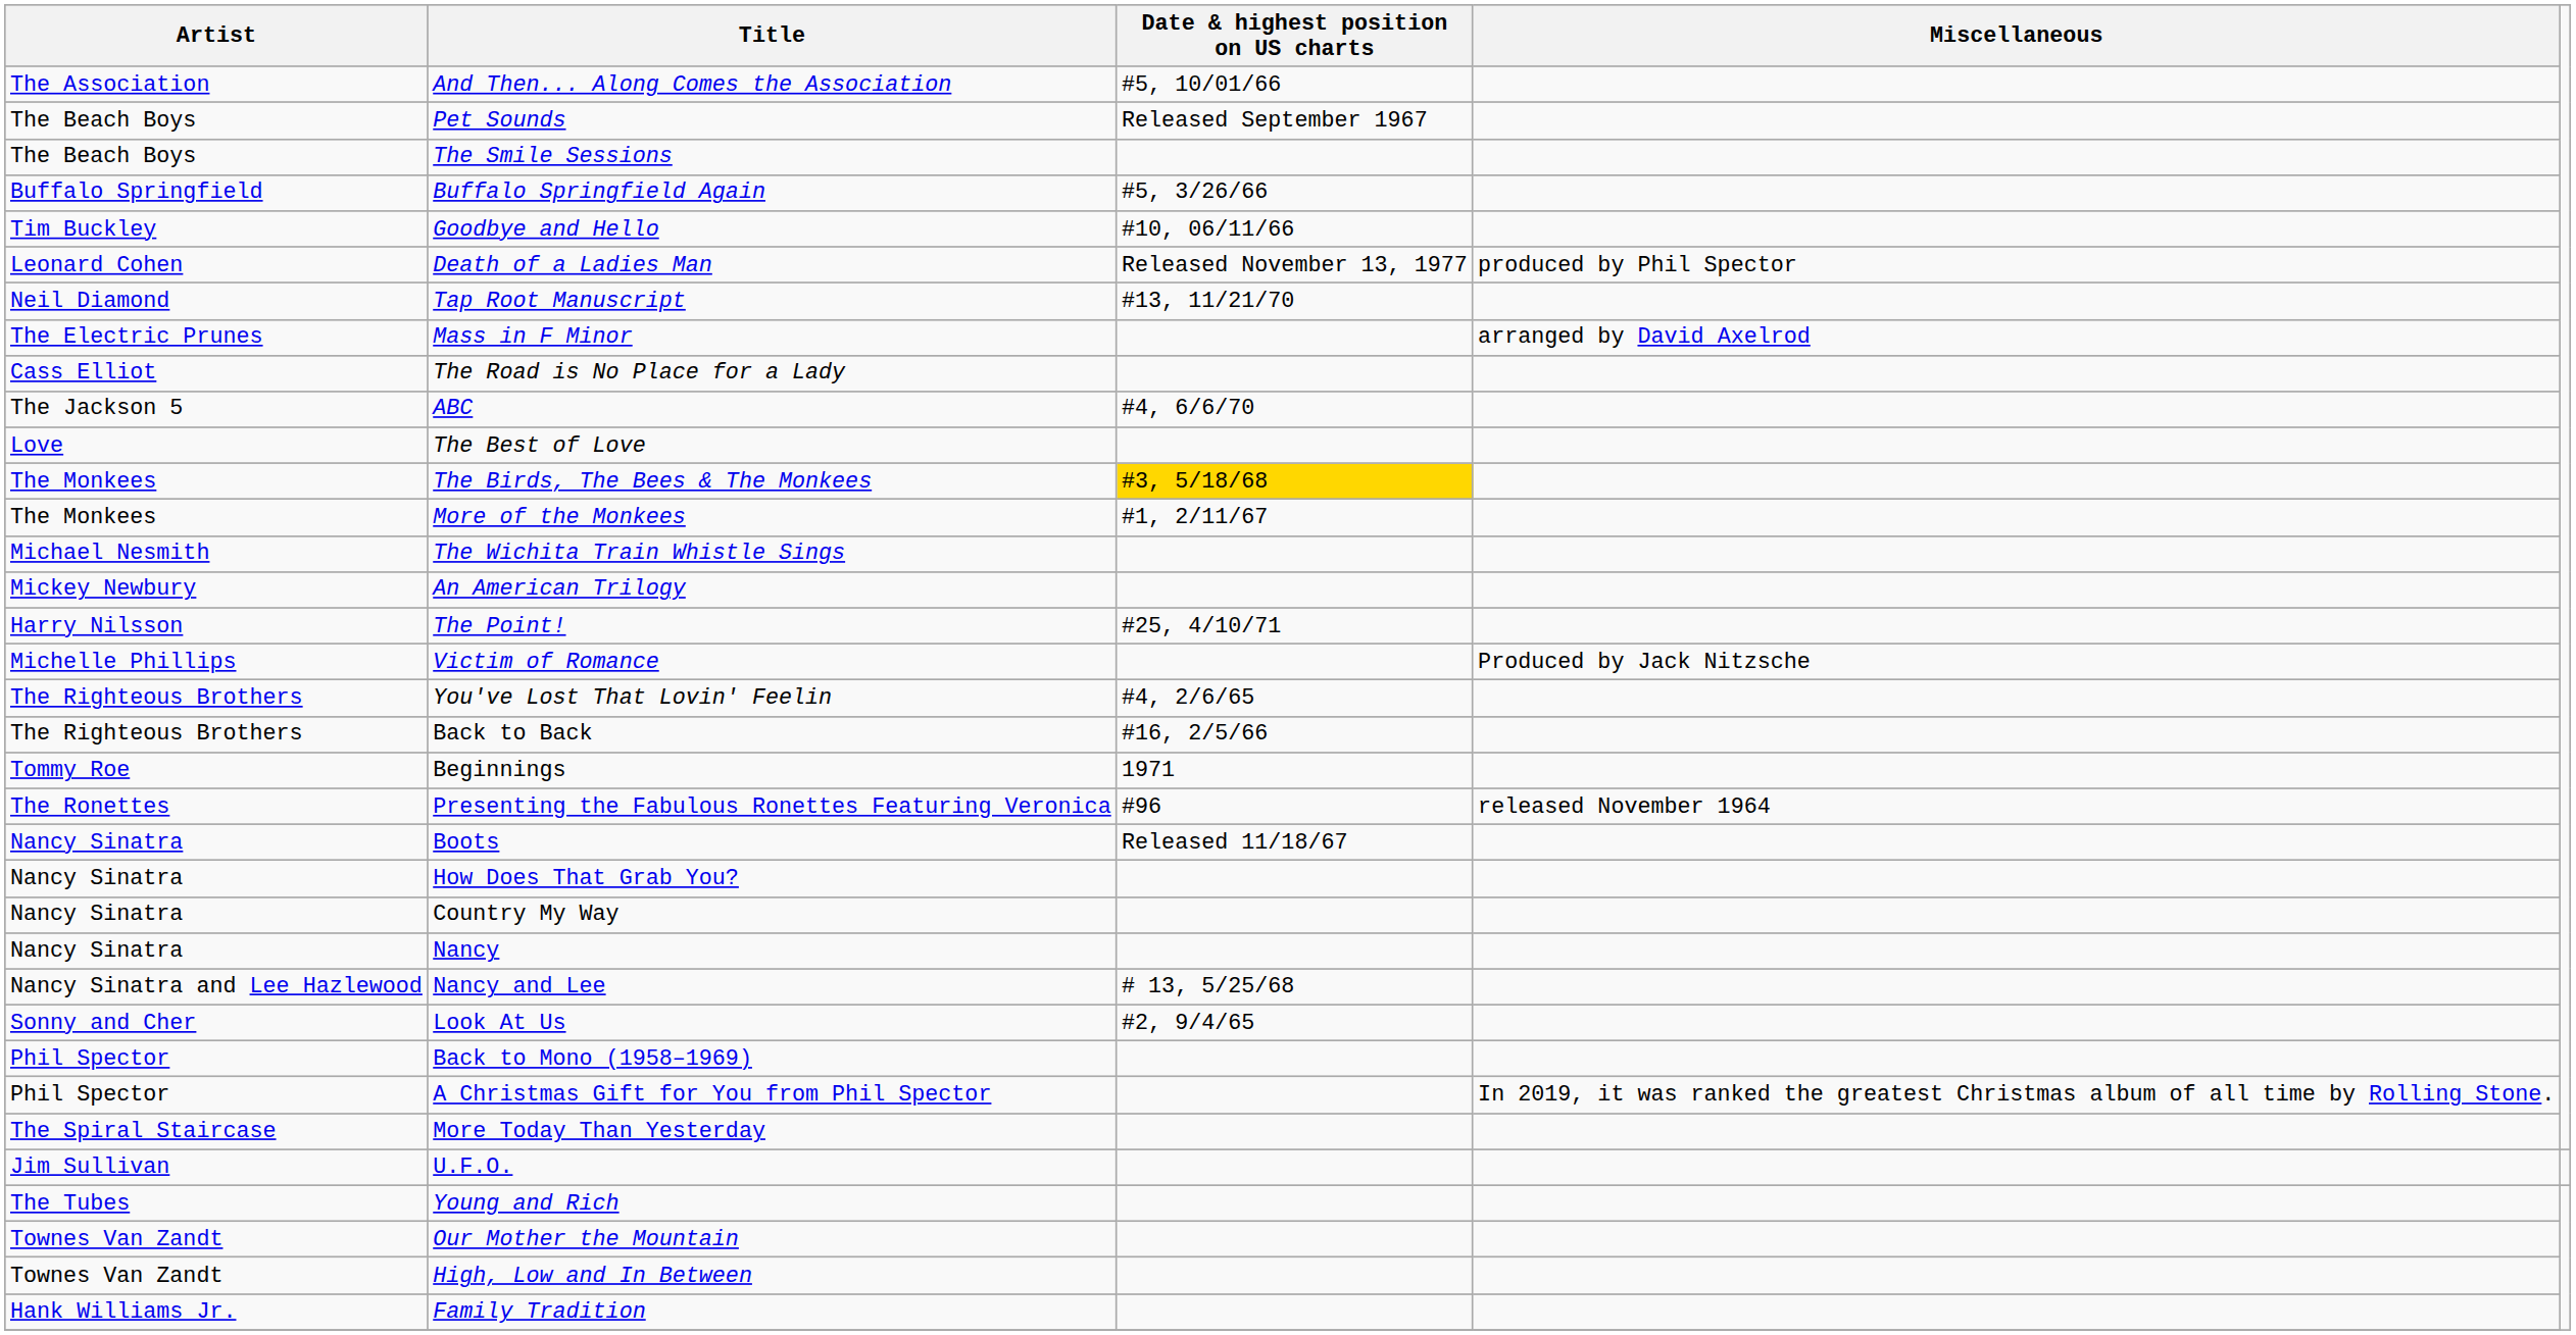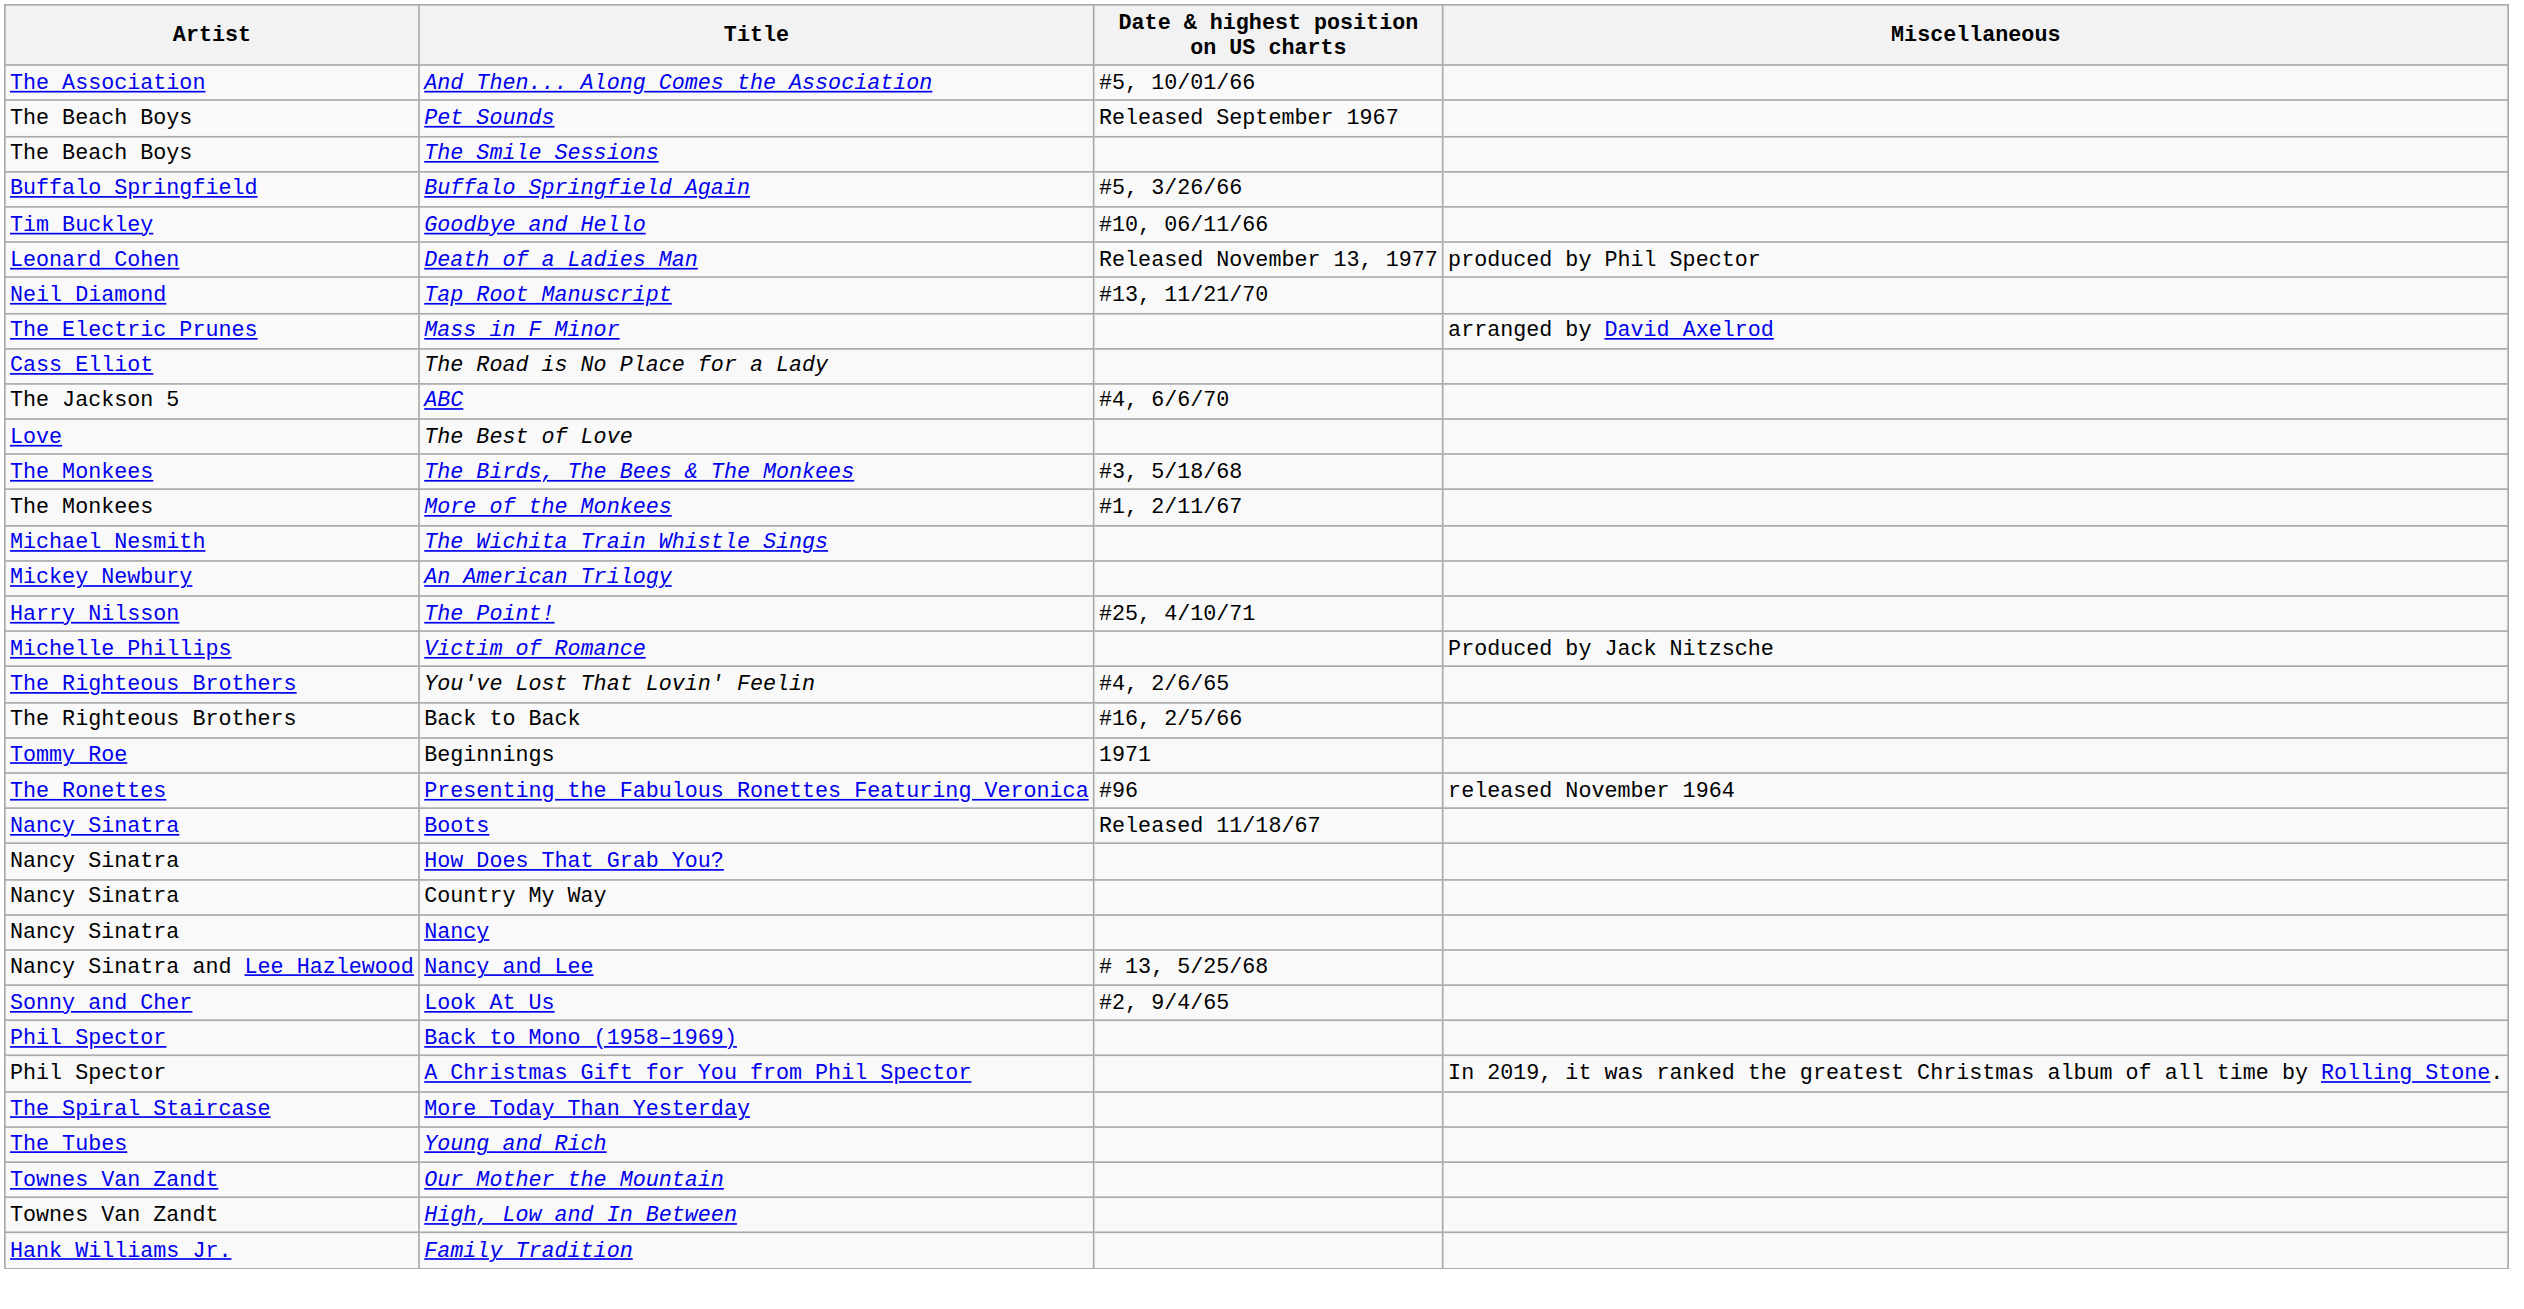 <table class="wikitable sortable">
 <tr>
 <th>Artist</th>
 <th>Title</th>
 <th>Date & highest position<br> on US charts</th>
 <th>Miscellaneous</th>
 </tr>
 <tr>
 <td><a href='#'>The Association</a></td>
 <td><em><a href='#'>And Then... Along Comes the Association</a></em></td>
 <td>#5, 10/01/66</td>
 <td></td>
 </tr>
 <tr>
 <td>The Beach Boys</td>
 <td><em><a href='#'>Pet Sounds</a></em></td>
 <td>Released	September 1967</td>
 <td></td>
 </tr>
 <tr>
 <td>The Beach Boys</td>
 <td><em><a href='#'>The Smile Sessions</a></em></td>
 <td></td>
 <td></td>
 </tr>
 <tr>
 <td><a href='#'>Buffalo Springfield</a></td>
 <td><em><a href='#'>Buffalo Springfield Again</a></em></td>
 <td>#5, 3/26/66</td>
 <td></td>
 </tr>
 <tr>
 <td><a href='#'>Tim Buckley</a></td>
 <td><em><a href='#'>Goodbye and Hello</a></em></td>
 <td>#10, 06/11/66</td>
 <td></td>
 </tr>
 <tr>
 <td><a href='#'>Leonard Cohen</a></td>
 <td><em><a href='#'>Death of a Ladies Man</a></em></td>
 <td>Released	November 13, 1977</td>
 <td>produced by Phil Spector</td>
 </tr>
 <tr>
 <td><a href='#'>Neil Diamond</a></td>
 <td><em> <a href='#'>Tap Root Manuscript</a></em></td>
 <td>#13,  11/21/70</td>
 <td></td>
 </tr>
 <tr>
 <td><a href='#'>The Electric Prunes</a></td>
 <td><em><a href='#'>Mass in F Minor</a></em></td>
 <td></td>
 <td>arranged by <a href='#'>David Axelrod</a></td>
 </tr>
 <tr>
 <td><a href='#'>Cass Elliot</a></td>
 <td><em>The Road is No Place for a Lady</em></td>
 <td></td>
 <td></td>
 </tr>
 <tr>
 <td>The Jackson 5</td>
 <td><em><a href='#'>ABC</a></em></td>
 <td>#4, 6/6/70</td>
 <td></td>
 </tr>
 <tr>
 <td><a href='#'>Love</a></td>
 <td><em>The Best of Love</em></td>
 <td></td>
 <td></td>
 </tr>
 <tr>
 <td><a href='#'>The Monkees</a></td>
 <td><em><a href='#'>The Birds, The Bees & The Monkees</a></em></td>
-<td style="background: gold;">#3, 5/18/68</td>
+<td>#3, 5/18/68</td>
 <td></td>
 </tr>
 <tr>
 <td>The Monkees</td>
 <td><em><a href='#'>More of the Monkees</a></em></td>
 <td>#1, 2/11/67</td>
 <td></td>
 </tr>
 <tr>
 <td><a href='#'>Michael Nesmith</a></td>
 <td><em><a href='#'>The Wichita Train Whistle Sings</a></em></td>
 <td></td>
 <td></td>
 </tr>
 <tr>
 <td><a href='#'>Mickey Newbury</a></td>
 <td><em> <a href='#'>An American Trilogy</a></em></td>
 <td></td>
 <td></td>
 </tr>
 <tr>
 <td><a href='#'>Harry Nilsson</a></td>
 <td><em><a href='#'>The Point!</a></em></td>
 <td>#25, 4/10/71</td>
 <td></td>
 </tr>
 <tr>
 <td><a href='#'>Michelle Phillips</a></td>
 <td><em><a href='#'>Victim of Romance</a></em></td>
 <td></td>
 <td>Produced by Jack Nitzsche</td>
 </tr>
 <tr>
 <td><a href='#'>The Righteous Brothers</a></td>
 <td><em>You've Lost That Lovin' Feelin<strong></td>
 <td>#4, 2/6/65</td>
 <td></td>
 </tr>
 <tr>
 <td>The Righteous Brothers</td>
 <td></em> Back to Back<em></td>
 <td>#16, 2/5/66</td>
 <td></td>
 </tr>
 <tr>
 <td><a href='#'>Tommy Roe</a></td>
 <td></em> Beginnings<em></td>
 <td>1971</td>
 <td></td>
 </tr>
 <tr>
 <td><a href='#'>The Ronettes</a></td>
 <td></em><a href='#'>Presenting the Fabulous Ronettes Featuring Veronica</a><em></td>
 <td>#96</td>
 <td>released November 1964</td>
 </tr>
 <tr>
 <td><a href='#'>Nancy Sinatra</a></td>
 <td></em> <a href='#'>Boots</a><em></td>
 <td>Released	11/18/67</td>
 <td></td>
 </tr>
 <tr>
 <td>Nancy Sinatra</td>
 <td></em><a href='#'>How Does That Grab You?</a><em></td>
 <td></td>
 <td></td>
 </tr>
 <tr>
 <td>Nancy Sinatra</td>
 <td></em>Country My Way<em></td>
 <td></td>
 <td></td>
 </tr>
 <tr>
 <td>Nancy Sinatra</td>
 <td></em> <a href='#'>Nancy</a><em></td>
 <td></td>
 <td></td>
 </tr>
 <tr>
 <td>Nancy Sinatra and <a href='#'>Lee Hazlewood</a></td>
 <td></em><a href='#'>Nancy and Lee</a><em></td>
 <td># 13, 5/25/68</td>
 <td></td>
 </tr>
 <tr>
 <td><a href='#'>Sonny and Cher</a></td>
 <td></em> <a href='#'>Look At Us</a><em></td>
 <td>#2, 9/4/65</td>
 <td></td>
 </tr>
 <tr>
 <td><a href='#'>Phil Spector</a></td>
 <td></em> <a href='#'>Back to Mono (1958–1969)</a><em></td>
 <td></td>
 <td></td>
 </tr>
 <tr>
 <td>Phil Spector</td>
 <td></em> <a href='#'>A Christmas Gift for You from Phil Spector</a><em></td>
 <td></td>
 <td>In 2019, it was ranked the greatest Christmas album of all time by <a href='#'>Rolling Stone</a>.</td>
 </tr>
 <tr>
 <td><a href='#'>The Spiral Staircase</a></td>
 <td></em><a href='#'>More Today Than Yesterday</a><em></td>
 <td></td>
 <td></td>
 </tr>
 <tr>
-<td><a href='#'>Jim Sullivan</a></td>
-<td></em><a href='#'>U.F.O.</a></td>
-<td></td>
-<td></td>
-<td></td>
-</tr>
-<tr>
 <td><a href='#'>The Tubes</a></td>
 <td><em><a href='#'>Young and Rich</a></em></td>
 <td></td>
 <td></td>
 </tr>
 <tr>
 <td><a href='#'>Townes Van Zandt</a></td>
 <td><em> <a href='#'>Our Mother the Mountain</a></em></td>
 <td></td>
 <td></td>
 </tr>
 <tr>
 <td>Townes Van Zandt</td>
 <td><em><a href='#'>High, Low and In Between</a></em></td>
 <td></td>
 <td></td>
 </tr>
 <tr>
 <td><a href='#'>Hank Williams Jr.</a></td>
 <td><em><a href='#'>Family Tradition</a></em></td>
 <td></td>
 <td></td>
 </tr>
 <tr>
 </tr>
 </table>
